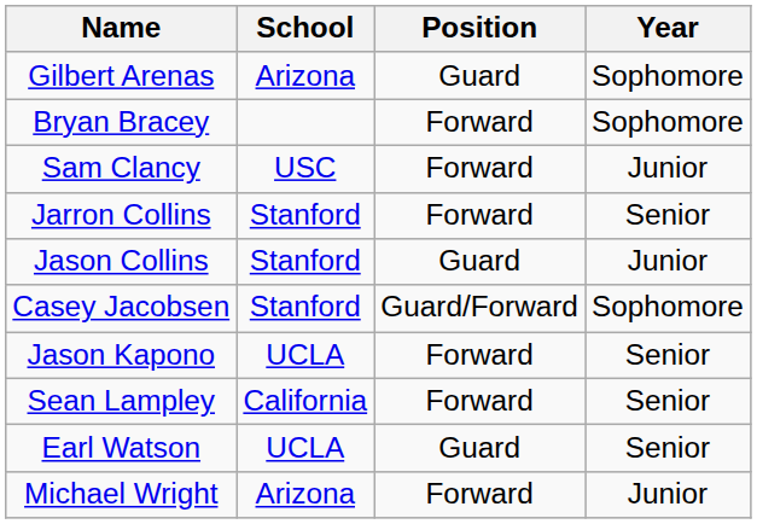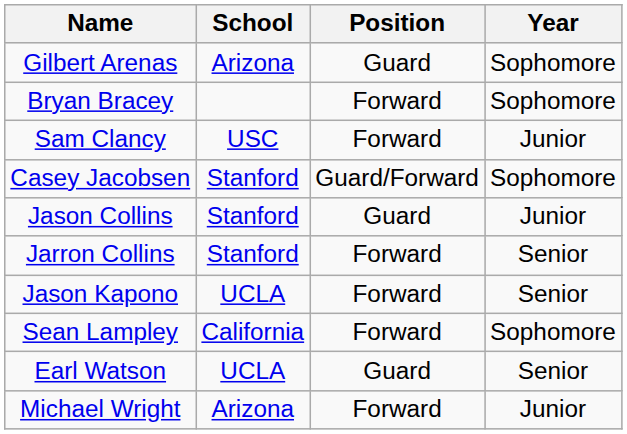 <table class="wikitable sortable" style="text-align: center;">
 <tr>
 <th>Name</th>
 <th>School</th>
 <th>Position</th>
 <th>Year</th>
 </tr>
 <tr>
 <td data-sort-value="Arenas, Gilbert"><a href='#'>Gilbert Arenas</a></td>
 <td><a href='#'>Arizona</a></td>
 <td>Guard</td>
 <td data-sort-value="2">Sophomore</td>
 </tr>
 <tr>
 <td data-sort-value="Bracey, Bryan"><a href='#'>Bryan Bracey</a></td>
 <td></td>
 <td>Forward</td>
 <td data-sort-value="2">Sophomore</td>
 </tr>
 <tr>
 <td data-sort-value="Clancy, Sam"><a href='#'>Sam Clancy</a></td>
 <td><a href='#'>USC</a></td>
 <td>Forward</td>
 <td data-sort-value="3">Junior</td>
 </tr>
 <tr>
-<td data-sort-value="Collins, Jarron"><a href='#'>Jarron Collins</a></td>
+<td data-sort-value="Jacobsen, Casey"><a href='#'>Casey Jacobsen</a></td>
 <td><a href='#'>Stanford</a></td>
-<td>Forward</td>
-<td data-sort-value="4">Senior</td>
+<td>Guard/Forward</td>
+<td data-sort-value="2">Sophomore</td>
 </tr>
 <tr>
 <td data-sort-value="Collins, Jason"><a href='#'>Jason Collins</a></td>
 <td><a href='#'>Stanford</a></td>
 <td>Guard</td>
 <td data-sort-value="3">Junior</td>
 </tr>
 <tr>
-<td data-sort-value="Jacobsen, Casey"><a href='#'>Casey Jacobsen</a></td>
+<td data-sort-value="Collins, Jarron"><a href='#'>Jarron Collins</a></td>
 <td><a href='#'>Stanford</a></td>
-<td>Guard/Forward</td>
-<td data-sort-value="2">Sophomore</td>
+<td>Forward</td>
+<td data-sort-value="4">Senior</td>
 </tr>
 <tr>
 <td data-sort-value="Kapono, Jason"><a href='#'>Jason Kapono</a></td>
 <td><a href='#'>UCLA</a></td>
 <td>Forward</td>
 <td data-sort-value="4">Senior</td>
 </tr>
 <tr>
 <td data-sort-value="Lampley, Sean"><a href='#'>Sean Lampley</a></td>
 <td><a href='#'>California</a></td>
 <td>Forward</td>
-<td data-sort-value="4">Senior</td>
+<td data-sort-value="2">Sophomore</td>
 </tr>
 <tr>
 <td data-sort-value="Watson, Earl"><a href='#'>Earl Watson</a></td>
 <td><a href='#'>UCLA</a></td>
 <td>Guard</td>
 <td data-sort-value="4">Senior</td>
 </tr>
 <tr>
 <td data-sort-value="Wright, Michael"><a href='#'>Michael Wright</a></td>
 <td><a href='#'>Arizona</a></td>
 <td>Forward</td>
 <td data-sort-value="3">Junior</td>
 </tr>
 </table>
